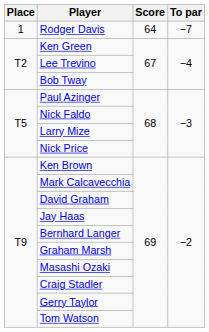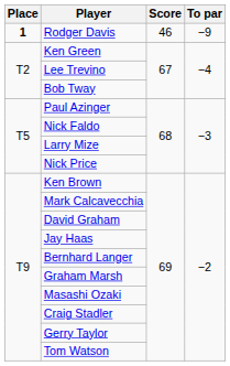 <table class="wikitable">
 <tr>
 <th>Place</th>
 <th>Player</th>
 <th>Score</th>
 <th>To par</th>
 </tr>
 <tr>
-<td align=center>1</td>
+<td align=center><strong>1</strong></td>
 <td> <a href='#'>Rodger Davis</a></td>
-<td align=center>64</td>
-<td align=center>−7</td>
+<td align=center>46</td>
+<td align=center>−9</td>
 </tr>
 <tr>
 <td rowspan="3" align=center>T2</td>
 <td> <a href='#'>Ken Green</a></td>
 <td rowspan="3" align=center>67</td>
 <td rowspan="3" align=center>−4</td>
 </tr>
 <tr>
 <td> <a href='#'>Lee Trevino</a></td>
 </tr>
 <tr>
 <td> <a href='#'>Bob Tway</a></td>
 </tr>
 <tr>
 <td rowspan="4" align=center>T5</td>
 <td> <a href='#'>Paul Azinger</a></td>
 <td rowspan="4" align=center>68</td>
 <td rowspan="4" align=center>−3</td>
 </tr>
 <tr>
 <td> <a href='#'>Nick Faldo</a></td>
 </tr>
 <tr>
 <td> <a href='#'>Larry Mize</a></td>
 </tr>
 <tr>
 <td> <a href='#'>Nick Price</a></td>
 </tr>
 <tr>
 <td rowspan="10" align=center>T9</td>
 <td> <a href='#'>Ken Brown</a></td>
 <td rowspan="10" align=center>69</td>
 <td rowspan="10" align=center>−2</td>
 </tr>
 <tr>
 <td> <a href='#'>Mark Calcavecchia</a></td>
 </tr>
 <tr>
 <td> <a href='#'>David Graham</a></td>
 </tr>
 <tr>
 <td> <a href='#'>Jay Haas</a></td>
 </tr>
 <tr>
 <td> <a href='#'>Bernhard Langer</a></td>
 </tr>
 <tr>
 <td> <a href='#'>Graham Marsh</a></td>
 </tr>
 <tr>
 <td> <a href='#'>Masashi Ozaki</a></td>
 </tr>
 <tr>
 <td> <a href='#'>Craig Stadler</a></td>
 </tr>
 <tr>
 <td> <a href='#'>Gerry Taylor</a></td>
 </tr>
 <tr>
 <td> <a href='#'>Tom Watson</a></td>
 </tr>
 </table>
